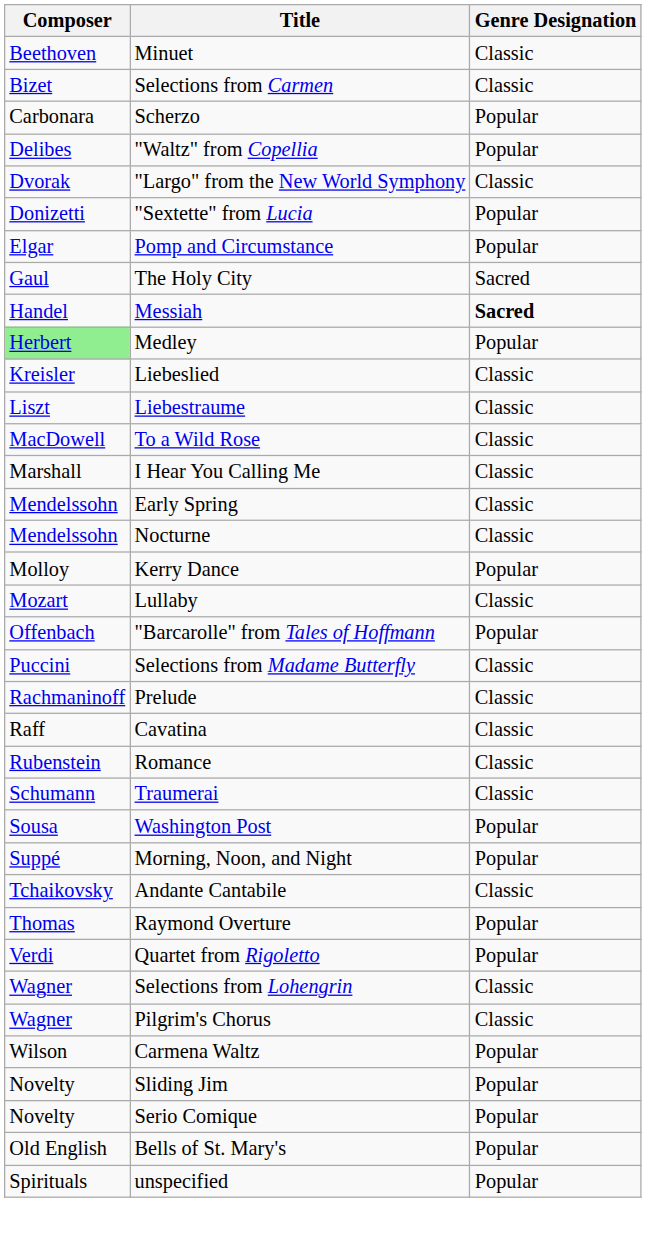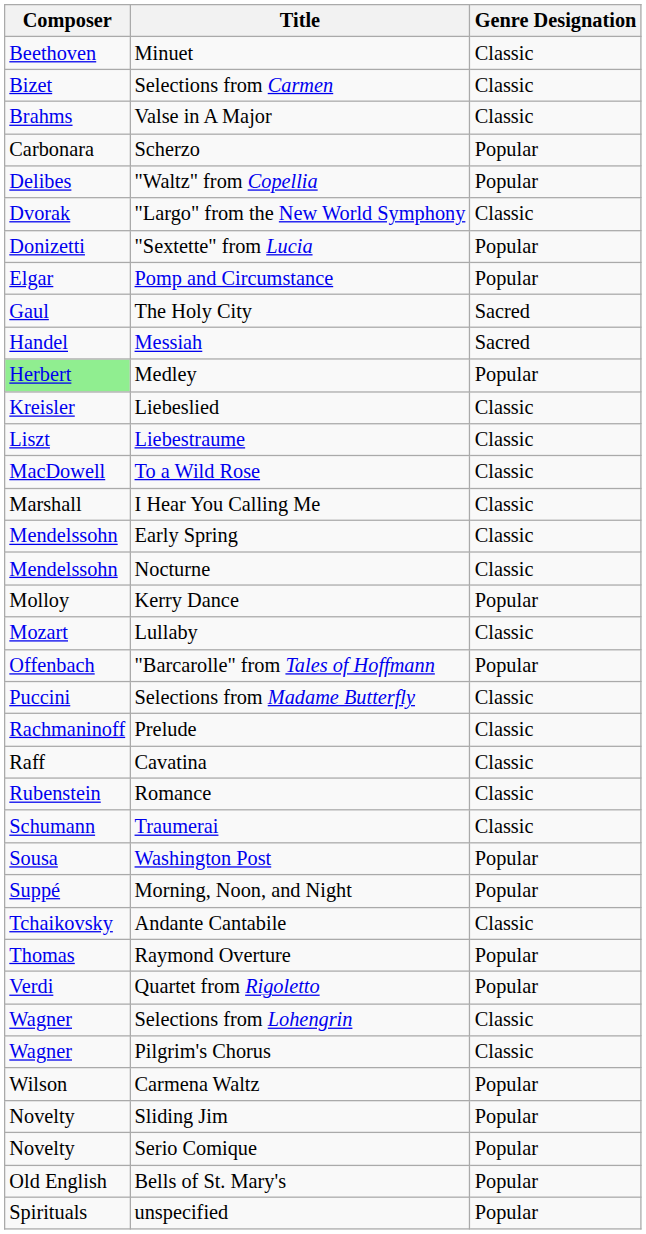 <table class="wikitable">
 <tr>
 <th>Composer</th>
 <th>Title</th>
 <th>Genre Designation</th>
 </tr>
 <tr>
 <td><a href='#'>Beethoven</a></td>
 <td>Minuet</td>
 <td>Classic</td>
 </tr>
 <tr>
 <td><a href='#'>Bizet</a></td>
 <td>Selections from <em><a href='#'>Carmen</a></em></td>
+<td>Classic</td>
+</tr>
+<tr>
+<td><a href='#'>Brahms</a></td>
+<td>Valse in A Major</td>
 <td>Classic</td>
 </tr>
 <tr>
 <td>Carbonara</td>
 <td>Scherzo</td>
 <td>Popular</td>
 </tr>
 <tr>
 <td><a href='#'>Delibes</a></td>
 <td>"Waltz" from <em><a href='#'>Copellia</a></em></td>
 <td>Popular</td>
 </tr>
 <tr>
 <td><a href='#'>Dvorak</a></td>
 <td>"Largo" from the <a href='#'>New World Symphony</a></td>
 <td>Classic</td>
 </tr>
 <tr>
 <td><a href='#'>Donizetti</a></td>
 <td>"Sextette" from <em><a href='#'>Lucia</a></em></td>
 <td>Popular</td>
 </tr>
 <tr>
 <td><a href='#'>Elgar</a></td>
 <td><a href='#'>Pomp and Circumstance</a></td>
 <td>Popular</td>
 </tr>
 <tr>
 <td><a href='#'>Gaul</a></td>
 <td>The Holy City</td>
 <td>Sacred</td>
 </tr>
 <tr>
 <td><a href='#'>Handel</a></td>
 <td><a href='#'>Messiah</a></td>
-<td><strong>Sacred</strong></td>
+<td>Sacred</td>
 </tr>
 <tr>
 <td style="background: lightgreen;"><a href='#'>Herbert</a></td>
 <td>Medley</td>
 <td>Popular</td>
 </tr>
 <tr>
 <td><a href='#'>Kreisler</a></td>
 <td>Liebeslied</td>
 <td>Classic</td>
 </tr>
 <tr>
 <td><a href='#'>Liszt</a></td>
 <td><a href='#'>Liebestraume</a></td>
 <td>Classic</td>
 </tr>
 <tr>
 <td><a href='#'>MacDowell</a></td>
 <td><a href='#'>To a Wild Rose</a></td>
 <td>Classic</td>
 </tr>
 <tr>
 <td>Marshall</td>
 <td>I Hear You Calling Me</td>
 <td>Classic</td>
 </tr>
 <tr>
 <td><a href='#'>Mendelssohn</a></td>
 <td>Early Spring</td>
 <td>Classic</td>
 </tr>
 <tr>
 <td><a href='#'>Mendelssohn</a></td>
 <td>Nocturne</td>
 <td>Classic</td>
 </tr>
 <tr>
 <td>Molloy</td>
 <td>Kerry Dance</td>
 <td>Popular</td>
 </tr>
 <tr>
 <td><a href='#'>Mozart</a></td>
 <td>Lullaby</td>
 <td>Classic</td>
 </tr>
 <tr>
 <td><a href='#'>Offenbach</a></td>
 <td>"Barcarolle" from <em><a href='#'>Tales of Hoffmann</a></em></td>
 <td>Popular</td>
 </tr>
 <tr>
 <td><a href='#'>Puccini</a></td>
 <td>Selections from <em><a href='#'>Madame Butterfly</a></em></td>
 <td>Classic</td>
 </tr>
 <tr>
 <td><a href='#'>Rachmaninoff</a></td>
 <td>Prelude</td>
 <td>Classic</td>
 </tr>
 <tr>
 <td>Raff</td>
 <td>Cavatina</td>
 <td>Classic</td>
 </tr>
 <tr>
 <td><a href='#'>Rubenstein</a></td>
 <td>Romance</td>
 <td>Classic</td>
 </tr>
 <tr>
 <td><a href='#'>Schumann</a></td>
 <td><a href='#'>Traumerai</a></td>
 <td>Classic</td>
 </tr>
 <tr>
 <td><a href='#'>Sousa</a></td>
 <td><a href='#'>Washington Post</a></td>
 <td>Popular</td>
 </tr>
 <tr>
 <td><a href='#'>Suppé</a></td>
 <td>Morning, Noon, and Night</td>
 <td>Popular</td>
 </tr>
 <tr>
 <td><a href='#'>Tchaikovsky</a></td>
 <td>Andante Cantabile</td>
 <td>Classic</td>
 </tr>
 <tr>
 <td><a href='#'>Thomas</a></td>
 <td>Raymond Overture</td>
 <td>Popular</td>
 </tr>
 <tr>
 <td><a href='#'>Verdi</a></td>
 <td>Quartet from <em><a href='#'>Rigoletto</a></em></td>
 <td>Popular</td>
 </tr>
 <tr>
 <td><a href='#'>Wagner</a></td>
 <td>Selections from <em><a href='#'>Lohengrin</a></em></td>
 <td>Classic</td>
 </tr>
 <tr>
 <td><a href='#'>Wagner</a></td>
 <td>Pilgrim's Chorus</td>
 <td>Classic</td>
 </tr>
 <tr>
 <td>Wilson</td>
 <td>Carmena Waltz</td>
 <td>Popular</td>
 </tr>
 <tr>
 <td>Novelty</td>
 <td>Sliding Jim</td>
 <td>Popular</td>
 </tr>
 <tr>
 <td>Novelty</td>
 <td>Serio Comique</td>
 <td>Popular</td>
 </tr>
 <tr>
 <td>Old English</td>
 <td>Bells of St. Mary's</td>
 <td>Popular</td>
 </tr>
 <tr>
 <td>Spirituals</td>
 <td>unspecified</td>
 <td>Popular</td>
 </tr>
 </table>
